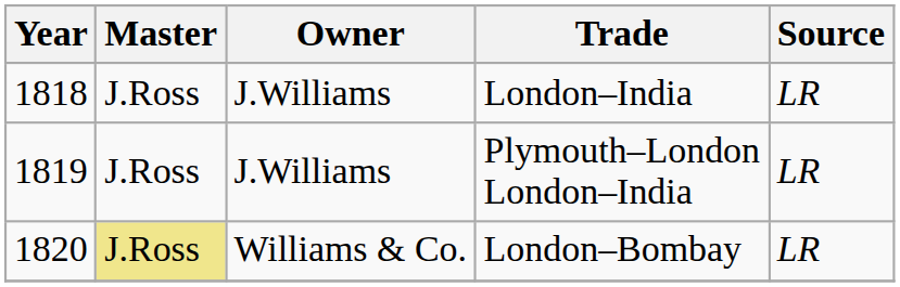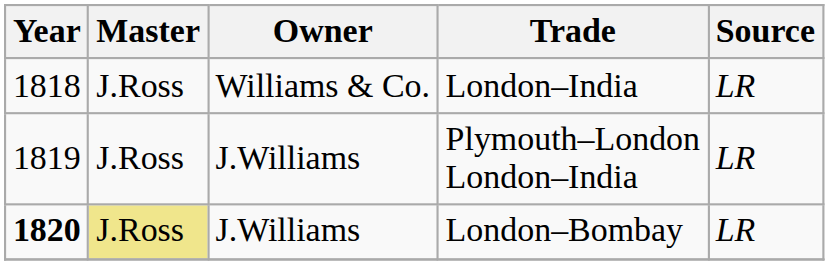 <table class=" wikitable">
 <tr>
 <th>Year</th>
 <th>Master</th>
 <th>Owner</th>
 <th>Trade</th>
 <th>Source</th>
 </tr>
 <tr>
 <td>1818</td>
 <td>J.Ross</td>
-<td>J.Williams</td>
+<td>Williams & Co.</td>
 <td>London–India</td>
 <td><em>LR</em></td>
 </tr>
 <tr>
 <td>1819</td>
 <td>J.Ross</td>
 <td>J.Williams</td>
 <td>Plymouth–London<br>London–India</td>
 <td><em>LR</em></td>
 </tr>
 <tr>
-<td>1820</td>
+<td><strong>1820</strong></td>
 <td style="background: khaki;">J.Ross</td>
-<td>Williams & Co.</td>
+<td>J.Williams</td>
 <td>London–Bombay</td>
 <td><em>LR</em></td>
 </tr>
 <tr>
 </tr>
 </table>
